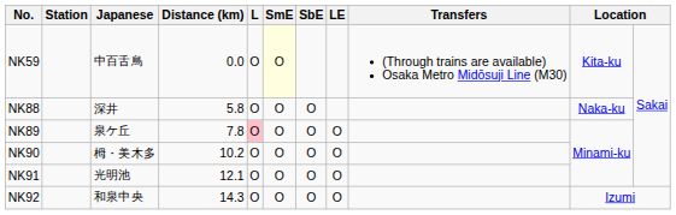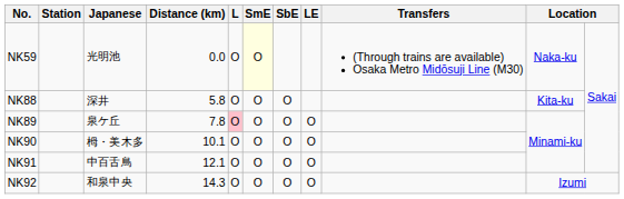 <table class="wikitable" style="text-align: center; ">
 <tr>
 <th>No.</th>
 <th>Station</th>
 <th>Japanese</th>
 <th>Distance (km)</th>
 <th>L</th>
 <th>SmE</th>
 <th>SbE</th>
 <th>LE</th>
 <th>Transfers</th>
 <th colspan=2>Location</th>
 </tr>
 <tr style="text-align: center; ">
 <td>NK59</td>
 <td align="left"></td>
-<td align="left">中百舌鳥</td>
+<td align="left">光明池</td>
 <td align="right">0.0</td>
 <td>O</td>
 <td style="background: lightyellow;">O</td>
 <td></td>
 <td></td>
 <td align="left"><br><ul><li> (Through trains are available)</li><li> Osaka Metro <a href='#'>Midōsuji Line</a> (M30)</li></ul></td>
-<td><a href='#'>Kita-ku</a></td>
+<td><a href='#'>Naka-ku</a></td>
 <td rowspan=5><a href='#'>Sakai</a></td>
 </tr>
 <tr style="text-align: center; ">
 <td>NK88</td>
 <td align="left"></td>
 <td align="left">深井</td>
 <td align="right">5.8</td>
 <td>O</td>
 <td>O</td>
 <td>O</td>
 <td></td>
 <td> </td>
-<td><a href='#'>Naka-ku</a></td>
+<td><a href='#'>Kita-ku</a></td>
 </tr>
 <tr style="text-align: center; ">
 <td>NK89</td>
 <td align="left"></td>
 <td align="left">泉ケ丘</td>
 <td align="right">7.8</td>
 <td style="background: pink;">O</td>
 <td>O</td>
 <td>O</td>
 <td>O</td>
 <td> </td>
 <td rowspan="3"><a href='#'>Minami-ku</a></td>
 </tr>
 <tr style="text-align: center; "!>
 <td>NK90</td>
 <td align="left"></td>
 <td align="left">栂・美木多</td>
-<td align="right">10.2</td>
+<td align="right">10.1</td>
 <td>O</td>
 <td>O</td>
 <td>O</td>
 <td>O</td>
 <td> </td>
 </tr>
 <tr>
 <td>NK91</td>
 <td align="left"></td>
-<td align="left">光明池</td>
+<td align="left">中百舌鳥</td>
 <td align="right">12.1</td>
 <td>O</td>
 <td>O</td>
 <td>O</td>
 <td>O</td>
 <td> </td>
 </tr>
 <tr>
 <td>NK92</td>
 <td align="left"></td>
 <td align="left">和泉中央</td>
 <td align="right">14.3</td>
 <td>O</td>
 <td>O</td>
 <td>O</td>
 <td>O</td>
 <td> </td>
 <td colspan=2><a href='#'>Izumi</a></td>
 </tr>
 </table>
